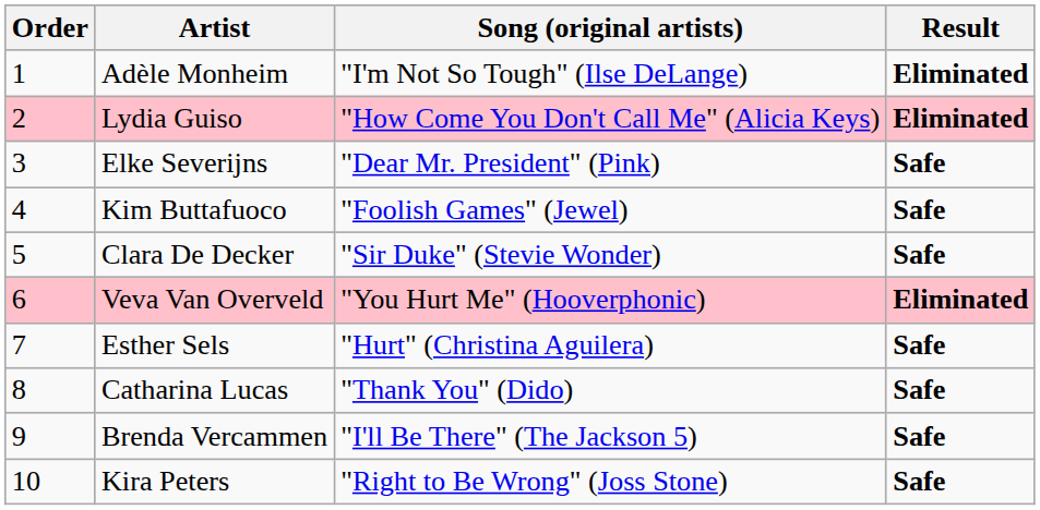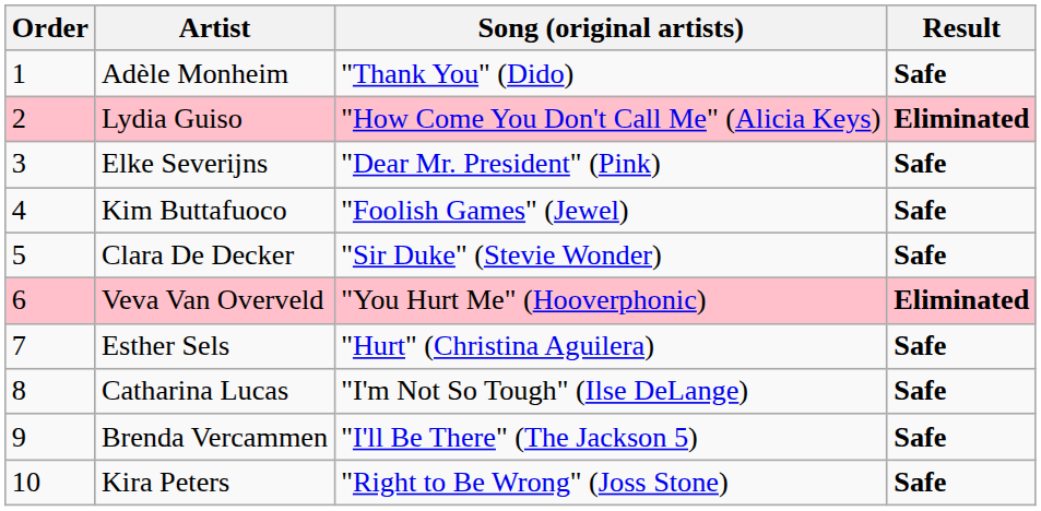 <table class=wikitable>
 <tr>
 <th>Order</th>
 <th>Artist</th>
 <th>Song (original artists)</th>
 <th>Result</th>
 </tr>
 <tr>
 <td>1</td>
 <td>Adèle Monheim</td>
-<td>"I'm Not So Tough" (<a href='#'>Ilse DeLange</a>)</td>
-<td><strong>Eliminated</strong></td>
+<td>"<a href='#'>Thank You</a>" (<a href='#'>Dido</a>)</td>
+<td><strong>Safe</strong></td>
 </tr>
 <tr style="background:pink;">
 <td>2</td>
 <td>Lydia Guiso</td>
 <td>"<a href='#'>How Come You Don't Call Me</a>" (<a href='#'>Alicia Keys</a>)</td>
 <td><strong>Eliminated</strong></td>
 </tr>
 <tr>
 <td>3</td>
 <td>Elke Severijns</td>
 <td>"<a href='#'>Dear Mr. President</a>" (<a href='#'>Pink</a>)</td>
 <td><strong>Safe</strong></td>
 </tr>
 <tr>
 <td>4</td>
 <td>Kim Buttafuoco</td>
 <td>"<a href='#'>Foolish Games</a>" (<a href='#'>Jewel</a>)</td>
 <td><strong>Safe</strong></td>
 </tr>
 <tr>
 <td>5</td>
 <td>Clara De Decker</td>
 <td>"<a href='#'>Sir Duke</a>" (<a href='#'>Stevie Wonder</a>)</td>
 <td><strong>Safe</strong></td>
 </tr>
 <tr style="background:pink;">
 <td>6</td>
 <td>Veva Van Overveld</td>
 <td>"You Hurt Me" (<a href='#'>Hooverphonic</a>)</td>
 <td><strong>Eliminated</strong></td>
 </tr>
 <tr>
 <td>7</td>
 <td>Esther Sels</td>
 <td>"<a href='#'>Hurt</a>" (<a href='#'>Christina Aguilera</a>)</td>
 <td><strong>Safe</strong></td>
 </tr>
 <tr>
 <td>8</td>
 <td>Catharina Lucas</td>
-<td>"<a href='#'>Thank You</a>" (<a href='#'>Dido</a>)</td>
+<td>"I'm Not So Tough" (<a href='#'>Ilse DeLange</a>)</td>
 <td><strong>Safe</strong></td>
 </tr>
 <tr>
 <td>9</td>
 <td>Brenda Vercammen</td>
 <td>"<a href='#'>I'll Be There</a>" (<a href='#'>The Jackson 5</a>)</td>
 <td><strong>Safe</strong></td>
 </tr>
 <tr>
 <td>10</td>
 <td>Kira Peters</td>
 <td>"<a href='#'>Right to Be Wrong</a>" (<a href='#'>Joss Stone</a>)</td>
 <td><strong>Safe</strong></td>
 </tr>
 </table>
